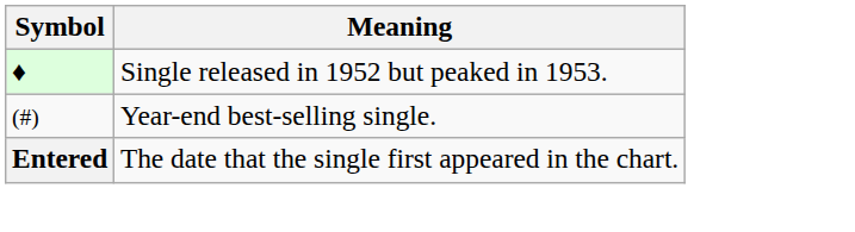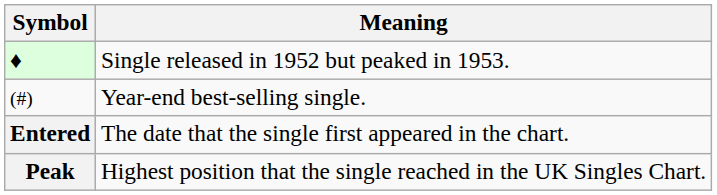 <table Class="wikitable">
 <tr>
 <th>Symbol</th>
 <th>Meaning</th>
 </tr>
 <tr>
 <td bgcolor=#DDFFDD>♦</td>
 <td>Single released in 1952 but peaked in 1953.</td>
 </tr>
 <tr>
 <td><small>(#)</small></td>
 <td>Year-end best-selling single.</td>
 </tr>
 <tr>
 <th>Entered</th>
 <td>The date that the single first appeared in the chart.</td>
 </tr>
+<tr>
+<th>Peak</th>
+<td>Highest position that the single reached in the UK Singles Chart.</td>
+</tr>
 </table>
